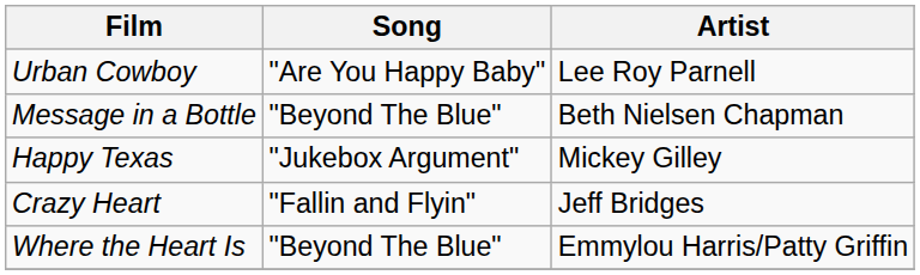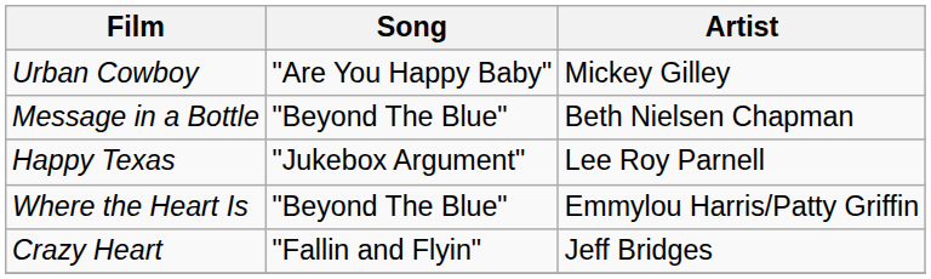 <table class="wikitable">
 <tr>
 <th>Film</th>
 <th>Song</th>
 <th>Artist</th>
 </tr>
 <tr>
 <td><em>Urban Cowboy</em></td>
 <td>"Are You Happy Baby"</td>
-<td>Lee Roy Parnell</td>
+<td>Mickey Gilley</td>
 </tr>
 <tr>
 <td><em>Message in a Bottle</em></td>
 <td>"Beyond The Blue"</td>
 <td>Beth Nielsen Chapman</td>
 </tr>
 <tr>
 <td><em>Happy Texas</em></td>
 <td>"Jukebox Argument"</td>
-<td>Mickey Gilley</td>
+<td>Lee Roy Parnell</td>
+</tr>
+<tr>
+<td><em>Where the Heart Is</em></td>
+<td>"Beyond The Blue"</td>
+<td>Emmylou Harris/Patty Griffin</td>
 </tr>
 <tr>
 <td><em>Crazy Heart</em></td>
 <td>"Fallin and Flyin"</td>
 <td>Jeff Bridges</td>
 </tr>
 <tr>
-<td><em>Where the Heart Is</em></td>
-<td>"Beyond The Blue"</td>
-<td>Emmylou Harris/Patty Griffin</td>
-</tr>
-<tr>
 </tr>
 </table>
